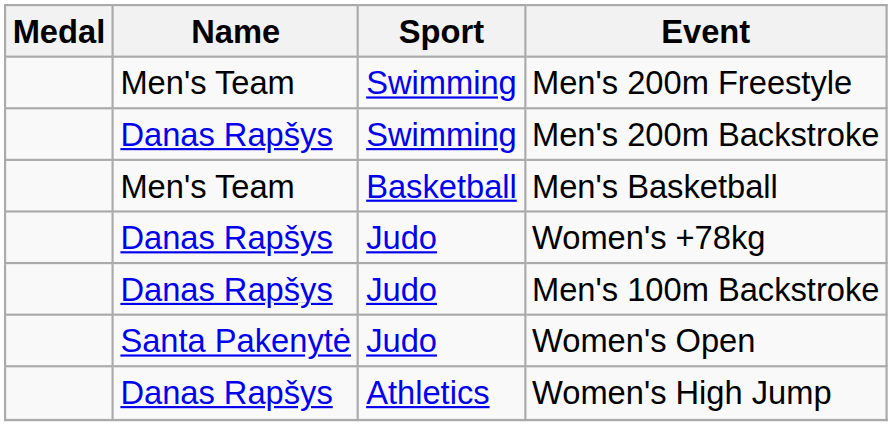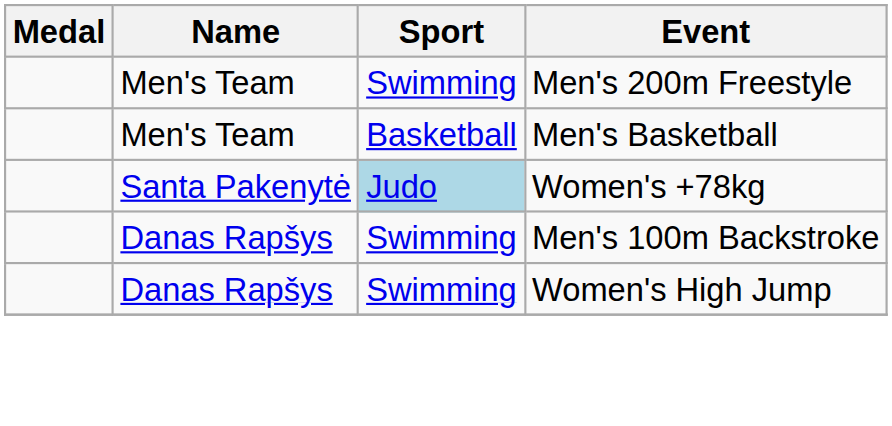 <table class="wikitable sortable"  style="font-size:95%">
 <tr>
 <th>Medal</th>
 <th>Name</th>
 <th>Sport</th>
 <th>Event</th>
 </tr>
 <tr>
 <td></td>
 <td>Men's Team</td>
 <td><a href='#'>Swimming</a></td>
 <td>Men's 200m Freestyle</td>
 </tr>
 <tr>
 <td></td>
-<td><a href='#'>Danas Rapšys</a></td>
-<td><a href='#'>Swimming</a></td>
-<td>Men's 200m Backstroke</td>
-</tr>
-<tr>
-<td></td>
 <td>Men's Team</td>
 <td><a href='#'>Basketball</a></td>
 <td>Men's Basketball</td>
 </tr>
 <tr>
 <td></td>
-<td><a href='#'>Danas Rapšys</a></td>
-<td><a href='#'>Judo</a></td>
+<td><a href='#'>Santa Pakenytė</a></td>
+<td style="background: lightblue;"><a href='#'>Judo</a></td>
 <td>Women's +78kg</td>
 </tr>
 <tr>
 <td></td>
 <td><a href='#'>Danas Rapšys</a></td>
-<td><a href='#'>Judo</a></td>
+<td><a href='#'>Swimming</a></td>
 <td>Men's 100m Backstroke</td>
 </tr>
 <tr>
 <td></td>
-<td><a href='#'>Santa Pakenytė</a></td>
-<td><a href='#'>Judo</a></td>
-<td>Women's Open</td>
-</tr>
-<tr>
-<td></td>
 <td><a href='#'>Danas Rapšys</a></td>
-<td><a href='#'>Athletics</a></td>
+<td><a href='#'>Swimming</a></td>
 <td>Women's High Jump</td>
 </tr>
 <tr>
 </tr>
 </table>
